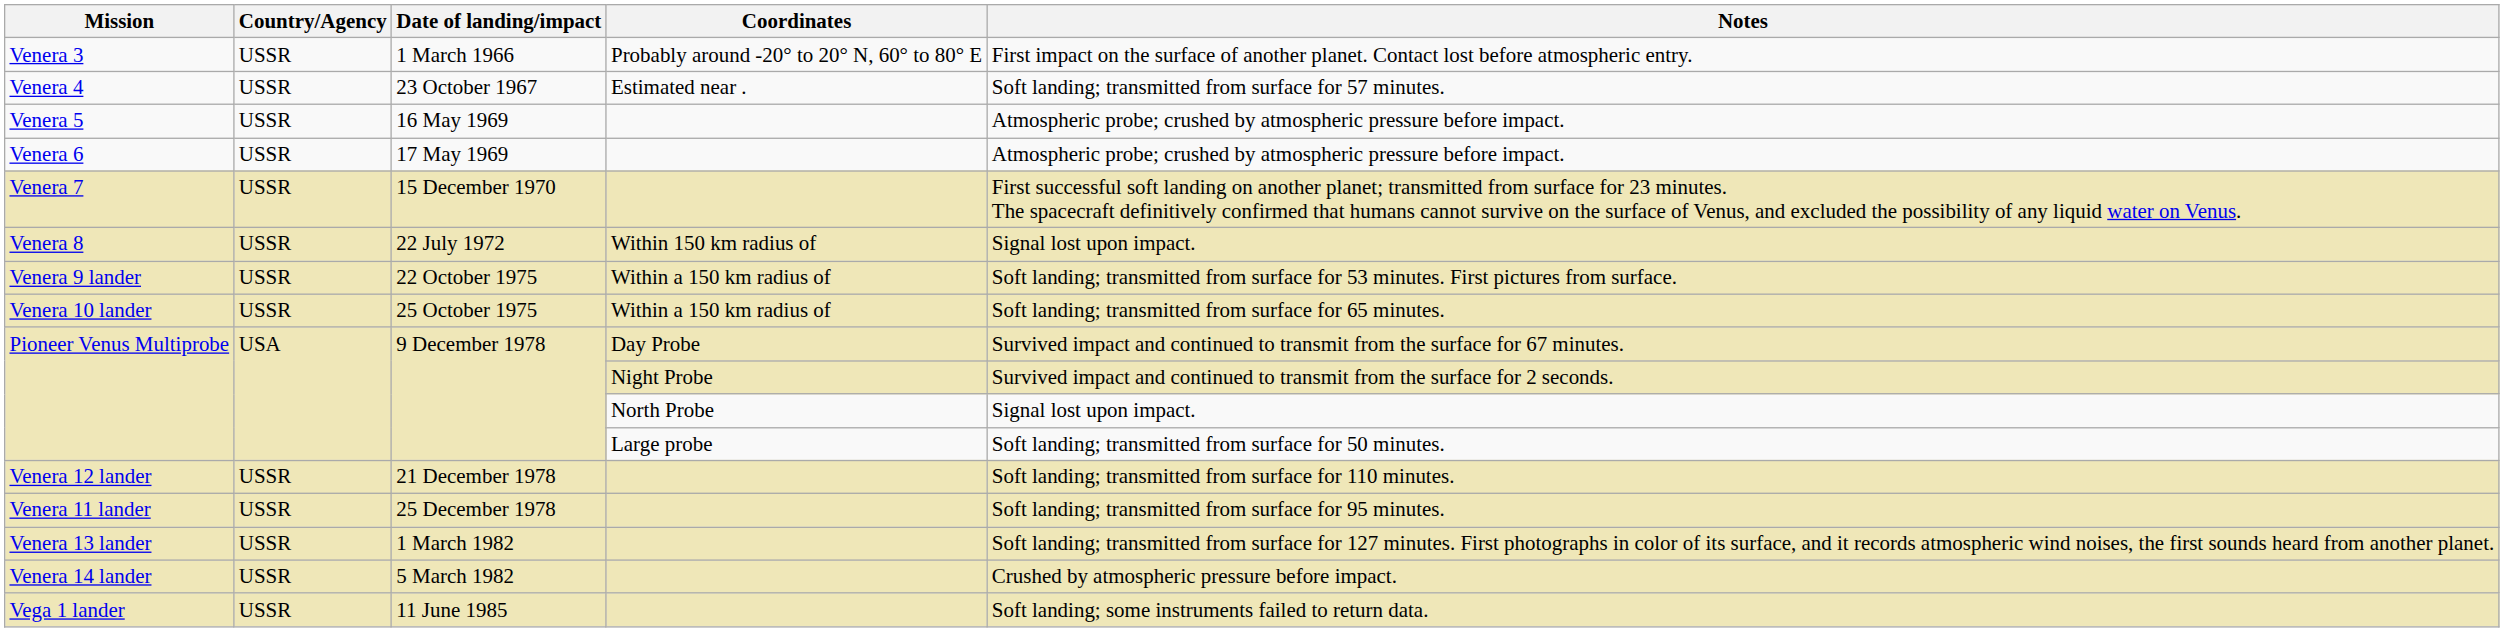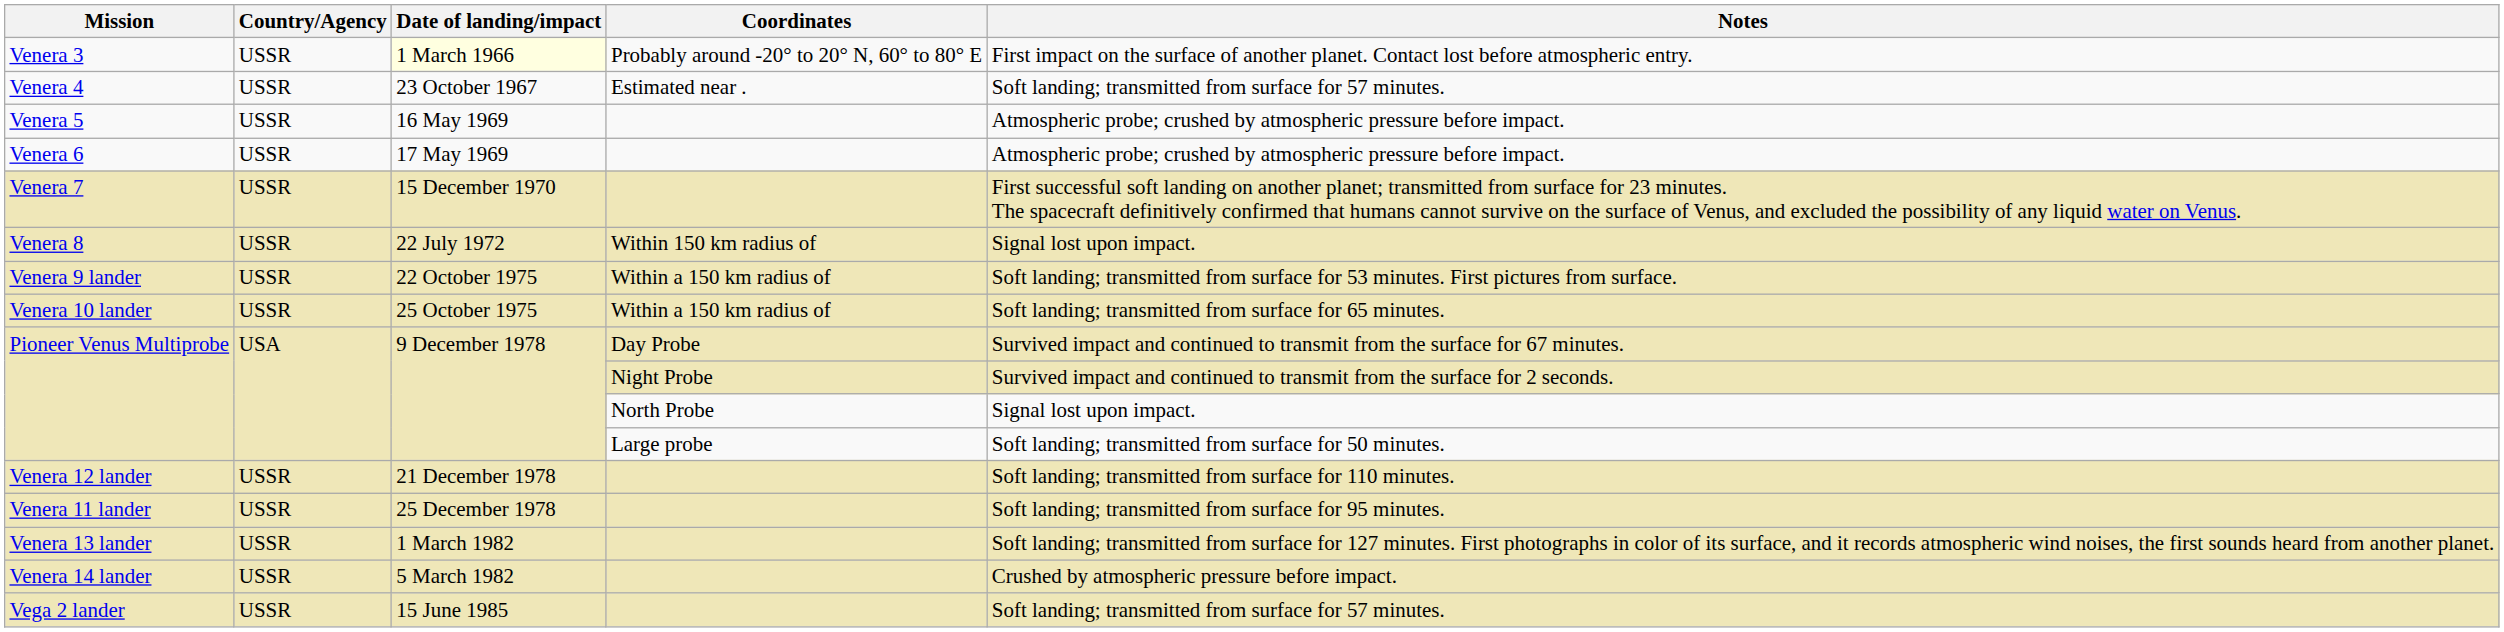 <table class="wikitable sortable sticky-header">
 <tr>
 <th>Mission</th>
 <th>Country/Agency</th>
 <th>Date of landing/impact</th>
 <th>Coordinates</th>
 <th>Notes</th>
 </tr>
 <tr valign="top">
 <td><a href='#'>Venera 3</a></td>
 <td> USSR</td>
-<td>1 March 1966</td>
+<td style="background: lightyellow;">1 March 1966</td>
 <td>Probably around -20° to 20° N, 60° to 80° E</td>
 <td>First impact on the surface of another planet. Contact lost before atmospheric entry.</td>
 </tr>
 <tr valign="top">
 <td><a href='#'>Venera 4</a></td>
 <td> USSR</td>
 <td>23 October 1967</td>
 <td>Estimated near .</td>
 <td>Soft landing; transmitted from surface for 57 minutes.</td>
 </tr>
 <tr valign="top">
 <td><a href='#'>Venera 5</a></td>
 <td> USSR</td>
 <td>16 May 1969</td>
 <td></td>
 <td>Atmospheric probe; crushed by atmospheric pressure before impact.</td>
 </tr>
 <tr valign="top">
 <td><a href='#'>Venera 6</a></td>
 <td> USSR</td>
 <td>17 May 1969</td>
 <td></td>
 <td>Atmospheric probe; crushed by atmospheric pressure before impact.</td>
 </tr>
 <tr valign="top" style="background:#EFE7B8">
 <td><a href='#'>Venera 7</a></td>
 <td> USSR</td>
 <td>15 December 1970</td>
 <td></td>
 <td>First successful soft landing on another planet; transmitted from surface for 23 minutes.<br>The spacecraft definitively confirmed that humans cannot survive on the surface of Venus, and excluded the possibility of any liquid <a href='#'>water on Venus</a>.</td>
 </tr>
 <tr valign="top" style="background:#EFE7B8">
 <td><a href='#'>Venera 8</a></td>
 <td> USSR</td>
 <td>22 July 1972</td>
 <td>Within 150 km radius of </td>
 <td>Signal lost upon impact.</td>
 </tr>
 <tr valign="top" style="background:#EFE7B8">
 <td><a href='#'> Venera 9 lander</a></td>
 <td> USSR</td>
 <td>22 October 1975</td>
 <td>Within a 150 km radius of </td>
 <td>Soft landing; transmitted from surface for 53 minutes. First pictures from surface.</td>
 </tr>
 <tr valign="top" style="background:#EFE7B8">
 <td><a href='#'> Venera 10 lander</a></td>
 <td> USSR</td>
 <td>25 October 1975</td>
 <td>Within a 150 km radius of </td>
 <td>Soft landing; transmitted from surface for 65 minutes.</td>
 </tr>
 <tr valign="top" style="background:#EFE7B8">
 <td rowspan="4"><a href='#'>Pioneer Venus Multiprobe</a></td>
 <td rowspan="4"> USA</td>
 <td rowspan="4">9 December 1978</td>
 <td>Day Probe </td>
 <td>Survived impact and continued to transmit from the surface for 67 minutes.</td>
 </tr>
 <tr valign="top" style="background:#EFE7B8">
 <td>Night Probe </td>
 <td>Survived impact and continued to transmit from the surface for 2 seconds.</td>
 </tr>
 <tr>
 <td>North Probe </td>
 <td>Signal lost upon impact.</td>
 </tr>
 <tr>
 <td>Large probe </td>
 <td>Soft landing; transmitted from surface for 50 minutes.</td>
 </tr>
 <tr valign="top" style="background:#EFE7B8">
 <td><a href='#'> Venera 12 lander</a></td>
 <td> USSR</td>
 <td>21 December 1978</td>
 <td></td>
 <td>Soft landing; transmitted from surface for 110 minutes.</td>
 </tr>
 <tr valign="top" style="background:#EFE7B8">
 <td><a href='#'> Venera 11 lander</a></td>
 <td> USSR</td>
 <td>25 December 1978</td>
 <td></td>
 <td>Soft landing; transmitted from surface for 95 minutes.</td>
 </tr>
 <tr valign="top" style="background:#EFE7B8">
 <td><a href='#'> Venera 13 lander</a></td>
 <td> USSR</td>
 <td>1 March 1982</td>
 <td></td>
 <td>Soft landing; transmitted from surface for 127 minutes. First photographs in color of its surface, and it records atmospheric wind noises, the first sounds heard from another planet.</td>
 </tr>
 <tr valign="top" style="background:#EFE7B8">
 <td><a href='#'> Venera 14 lander</a></td>
 <td> USSR</td>
 <td>5 March 1982</td>
 <td></td>
 <td>Crushed by atmospheric pressure before impact.</td>
 </tr>
 <tr valign="top" style="background:#EFE7B8">
-<td><a href='#'> Vega 1 lander</a></td>
+<td><a href='#'> Vega 2 lander</a></td>
 <td> USSR</td>
-<td>11 June 1985</td>
+<td>15 June 1985</td>
 <td></td>
-<td>Soft landing; some instruments failed to return data.</td>
+<td>Soft landing; transmitted from surface for 57 minutes.</td>
 </tr>
 </table>
